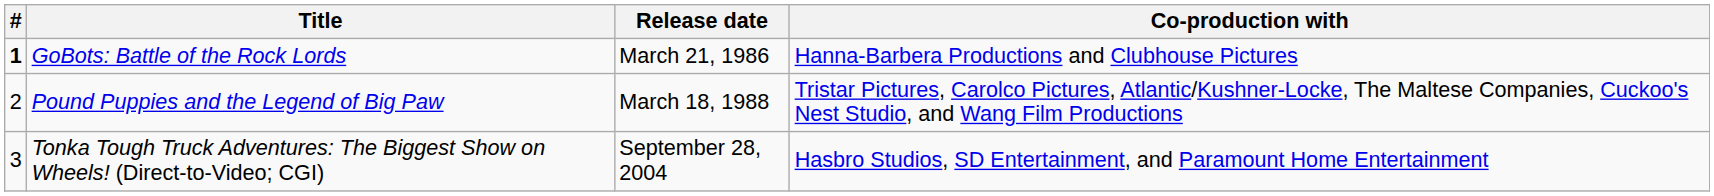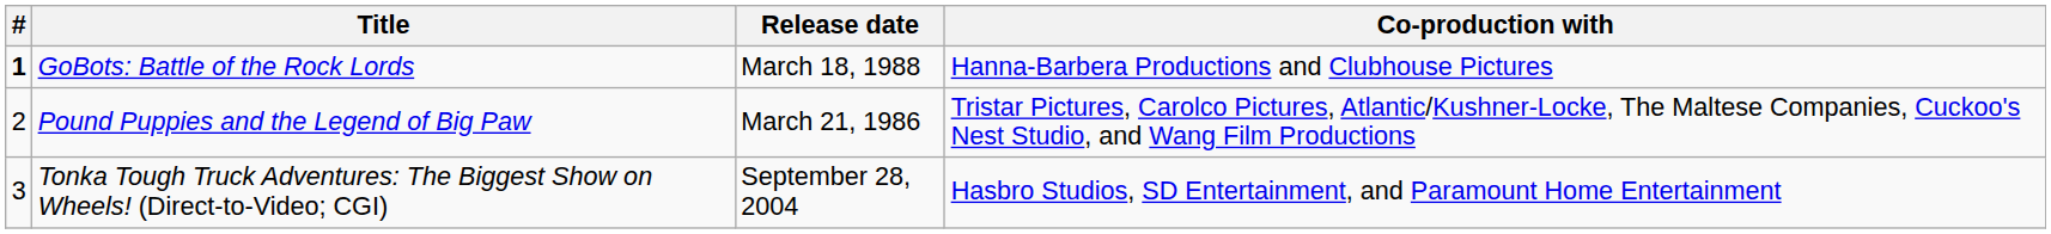 <table class="wikitable sortable"  width=100%>
 <tr>
 <th>#</th>
 <th>Title</th>
 <th>Release date</th>
 <th>Co-production with</th>
 </tr>
 <tr>
 <td><strong>1</strong></td>
 <td><em><a href='#'>GoBots: Battle of the Rock Lords</a></em></td>
-<td>March 21, 1986</td>
+<td>March 18, 1988</td>
 <td><a href='#'>Hanna-Barbera Productions</a> and <a href='#'>Clubhouse Pictures</a></td>
 </tr>
 <tr>
 <td>2</td>
 <td><em><a href='#'>Pound Puppies and the Legend of Big Paw</a></em></td>
-<td>March 18, 1988</td>
+<td>March 21, 1986</td>
 <td><a href='#'>Tristar Pictures</a>, <a href='#'>Carolco Pictures</a>, <a href='#'>Atlantic</a>/<a href='#'>Kushner-Locke</a>, The Maltese Companies, <a href='#'>Cuckoo's Nest Studio</a>, and <a href='#'>Wang Film Productions</a></td>
 </tr>
 <tr>
 <td>3</td>
 <td><em>Tonka Tough Truck Adventures: The Biggest Show on Wheels!</em> (Direct-to-Video; CGI)</td>
 <td>September 28, 2004</td>
 <td><a href='#'>Hasbro Studios</a>,  <a href='#'>SD Entertainment</a>, and <a href='#'>Paramount Home Entertainment</a></td>
 </tr>
 </table>
